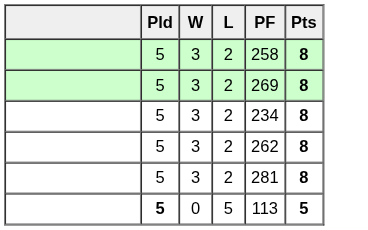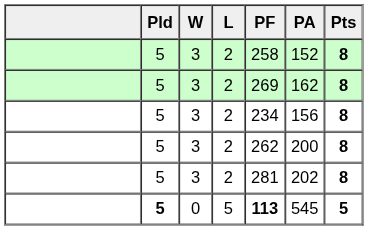 <table border=1 cellpadding=5 cellspacing=0>
 <tr>
 <th bgcolor="#efefef" width="120">　</th>
 <th bgcolor="#efefef" width="20">Pld</th>
 <th bgcolor="#efefef" width="20">W</th>
 <th bgcolor="#efefef" width="20">L</th>
 <th bgcolor="#efefef" width="20">PF</th>
+<th bgcolor="#efefef" width="20">PA</th>
 <th bgcolor="#efefef" width="20">Pts</th>
 </tr>
 <tr align=center bgcolor="#ccffcc">
 <td align=left></td>
 <td>5</td>
 <td>3</td>
 <td>2</td>
 <td>258</td>
+<td>152</td>
 <td><strong>8</strong></td>
 </tr>
 <tr align=center bgcolor="#ccffcc">
 <td align=left></td>
 <td>5</td>
 <td>3</td>
 <td>2</td>
 <td>269</td>
+<td>162</td>
 <td><strong>8</strong></td>
 </tr>
 <tr align=center>
 <td align=left></td>
 <td>5</td>
 <td>3</td>
 <td>2</td>
 <td>234</td>
+<td>156</td>
 <td><strong>8</strong></td>
 </tr>
 <tr align=center>
 <td align=left></td>
 <td>5</td>
 <td>3</td>
 <td>2</td>
 <td>262</td>
+<td>200</td>
 <td><strong>8</strong></td>
 </tr>
 <tr align=center>
 <td align=left></td>
 <td>5</td>
 <td>3</td>
 <td>2</td>
 <td>281</td>
+<td>202</td>
 <td><strong>8</strong></td>
 </tr>
 <tr align=center>
 <td align=left></td>
 <td><strong>5</strong></td>
 <td>0</td>
 <td>5</td>
-<td>113</td>
+<td><strong>113</strong></td>
+<td>545</td>
 <td><strong>5</strong></td>
 </tr>
 </table>
